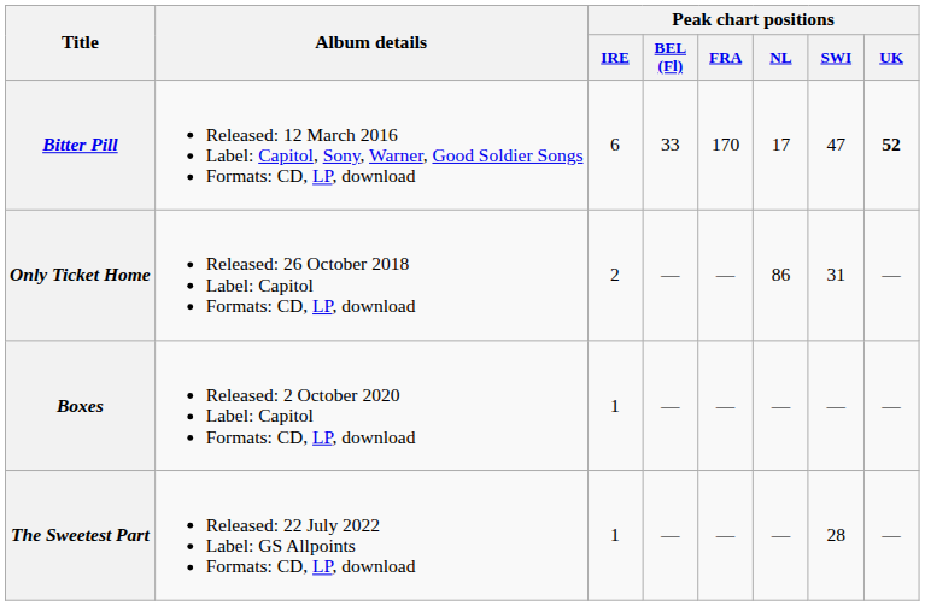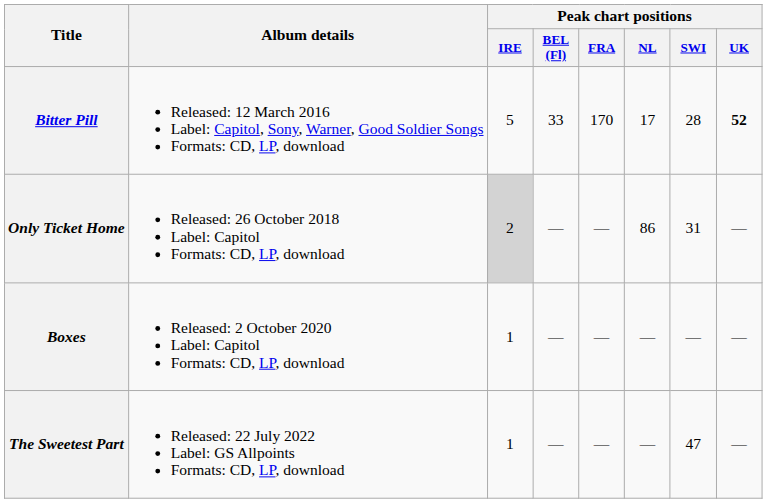 <table class="wikitable plainrowheaders" style="text-align:center;">
 <tr>
 <th rowspan="2">Title</th>
 <th rowspan="2">Album details</th>
 <th colspan="6">Peak chart positions</th>
 </tr>
 <tr>
 <th style="width:3em;font-size:85%"><a href='#'>IRE</a><br></th>
 <th style="width:3em;font-size:85%"><a href='#'>BEL<br>(Fl)</a><br></th>
 <th style="width:3em;font-size:85%"><a href='#'>FRA</a><br></th>
 <th style="width:3em;font-size:85%"><a href='#'>NL</a><br></th>
 <th style="width:3em;font-size:85%"><a href='#'>SWI</a><br></th>
 <th style="width:3em;font-size:85%"><a href='#'>UK</a><br></th>
 </tr>
 <tr>
 <th scope="row"><em><a href='#'>Bitter Pill</a></em></th>
 <td align="left"><br><ul><li>Released: 12 March 2016</li><li>Label: <a href='#'>Capitol</a>, <a href='#'>Sony</a>, <a href='#'>Warner</a>, <a href='#'>Good Soldier Songs</a></li><li>Formats: CD, <a href='#'>LP</a>, download</li></ul></td>
-<td>6</td>
+<td>5</td>
 <td>33</td>
 <td>170</td>
 <td>17</td>
-<td>47</td>
+<td>28</td>
 <td><strong>52</strong></td>
 </tr>
 <tr>
 <th scope="row"><em>Only Ticket Home</em></th>
 <td align="left"><br><ul><li>Released: 26 October 2018</li><li>Label: Capitol</li><li>Formats: CD, <a href='#'>LP</a>, download</li></ul></td>
-<td>2</td>
+<td style="background: lightgrey;">2</td>
 <td>—</td>
 <td>—</td>
 <td>86</td>
 <td>31</td>
 <td>—</td>
 </tr>
 <tr>
 <th scope="row"><em>Boxes</em></th>
 <td align="left"><br><ul><li>Released: 2 October 2020</li><li>Label: Capitol</li><li>Formats: CD, <a href='#'>LP</a>, download</li></ul></td>
 <td>1</td>
 <td>—</td>
 <td>—</td>
 <td>—</td>
 <td>—</td>
 <td>—</td>
 </tr>
 <tr>
 <th scope="row"><em>The Sweetest Part</em></th>
 <td align="left"><br><ul><li>Released: 22 July 2022</li><li>Label: GS Allpoints</li><li>Formats: CD, <a href='#'>LP</a>, download</li></ul></td>
 <td>1<br></td>
 <td>—</td>
 <td>—</td>
 <td>—</td>
-<td>28</td>
+<td>47</td>
 <td>—</td>
 </tr>
 </table>
